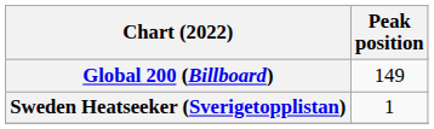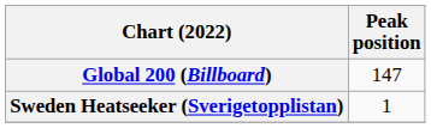 <table class="wikitable sortable plainrowheaders" style="text-align:center">
 <tr>
 <th scope="col">Chart (2022)</th>
 <th scope="col">Peak<br>position</th>
 </tr>
 <tr>
 <th scope="row"><a href='#'>Global 200</a> (<em><a href='#'>Billboard</a></em>)</th>
-<td>149</td>
+<td>147</td>
 </tr>
 <tr>
 <th scope="row">Sweden Heatseeker (<a href='#'>Sverigetopplistan</a>)</th>
 <td>1</td>
 </tr>
 <tr>
 </tr>
 </table>
